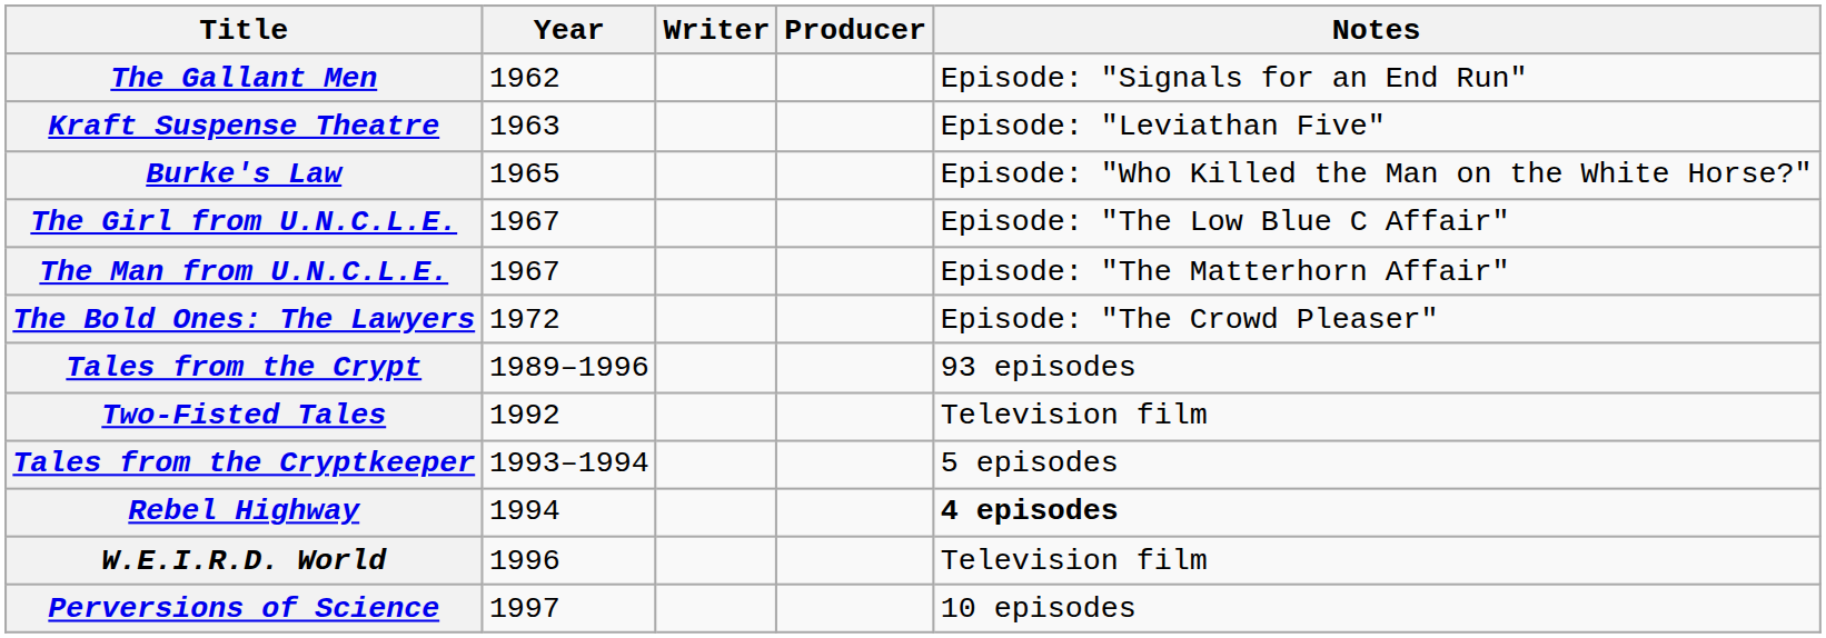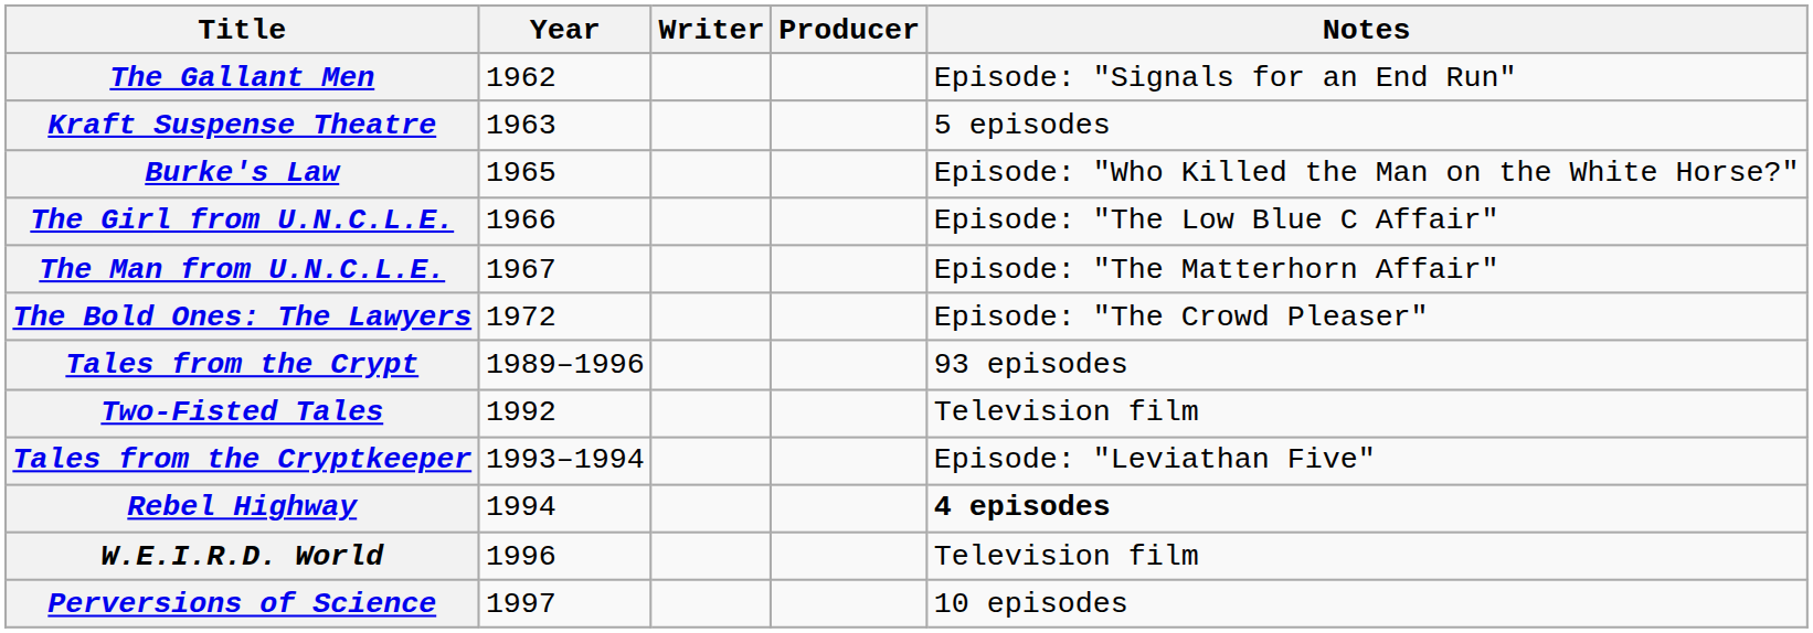 <table class="wikitable plainrowheaders sortable">
 <tr>
 <th>Title</th>
 <th>Year</th>
 <th>Writer</th>
 <th>Producer</th>
 <th>Notes</th>
 </tr>
 <tr>
 <th scope="row"><em><a href='#'>The Gallant Men</a></em></th>
 <td>1962</td>
 <td></td>
 <td></td>
 <td>Episode: "Signals for an End Run"</td>
 </tr>
 <tr>
 <th scope="row"><em><a href='#'>Kraft Suspense Theatre</a></em></th>
 <td>1963</td>
 <td></td>
 <td></td>
-<td>Episode: "Leviathan Five"</td>
+<td>5 episodes</td>
 </tr>
 <tr>
 <th scope="row"><em><a href='#'>Burke's Law</a></em></th>
 <td>1965</td>
 <td></td>
 <td></td>
 <td>Episode: "Who Killed the Man on the White Horse?"</td>
 </tr>
 <tr>
 <th scope="row"><em><a href='#'>The Girl from U.N.C.L.E.</a></em></th>
-<td>1967</td>
+<td>1966</td>
 <td></td>
 <td></td>
 <td>Episode: "The Low Blue C Affair"</td>
 </tr>
 <tr>
 <th scope="row"><em><a href='#'>The Man from U.N.C.L.E.</a></em></th>
 <td>1967</td>
 <td></td>
 <td></td>
 <td>Episode: "The Matterhorn Affair"</td>
 </tr>
 <tr>
 <th scope="row"><em><a href='#'>The Bold Ones: The Lawyers</a></em></th>
 <td>1972</td>
 <td></td>
 <td></td>
 <td>Episode: "The Crowd Pleaser"</td>
 </tr>
 <tr>
 <th scope="row"><em><a href='#'>Tales from the Crypt</a></em></th>
 <td>1989–1996</td>
 <td></td>
 <td></td>
 <td>93 episodes</td>
 </tr>
 <tr>
 <th scope="row"><em><a href='#'>Two-Fisted Tales</a></em></th>
 <td>1992</td>
 <td></td>
 <td></td>
 <td>Television film</td>
 </tr>
 <tr>
 <th scope="row"><em><a href='#'>Tales from the Cryptkeeper</a></em></th>
 <td>1993–1994</td>
 <td></td>
 <td></td>
-<td>5 episodes</td>
+<td>Episode: "Leviathan Five"</td>
 </tr>
 <tr>
 <th scope="row"><em><a href='#'>Rebel Highway</a></em></th>
 <td>1994</td>
 <td></td>
 <td></td>
 <td><strong>4 episodes</strong></td>
 </tr>
 <tr>
 <th scope="row"><em>W.E.I.R.D. World</em></th>
 <td>1996</td>
 <td></td>
 <td></td>
 <td>Television film</td>
 </tr>
 <tr>
 <th scope="row"><em><a href='#'>Perversions of Science</a></em></th>
 <td>1997</td>
 <td></td>
 <td></td>
 <td>10 episodes</td>
 </tr>
 </table>
